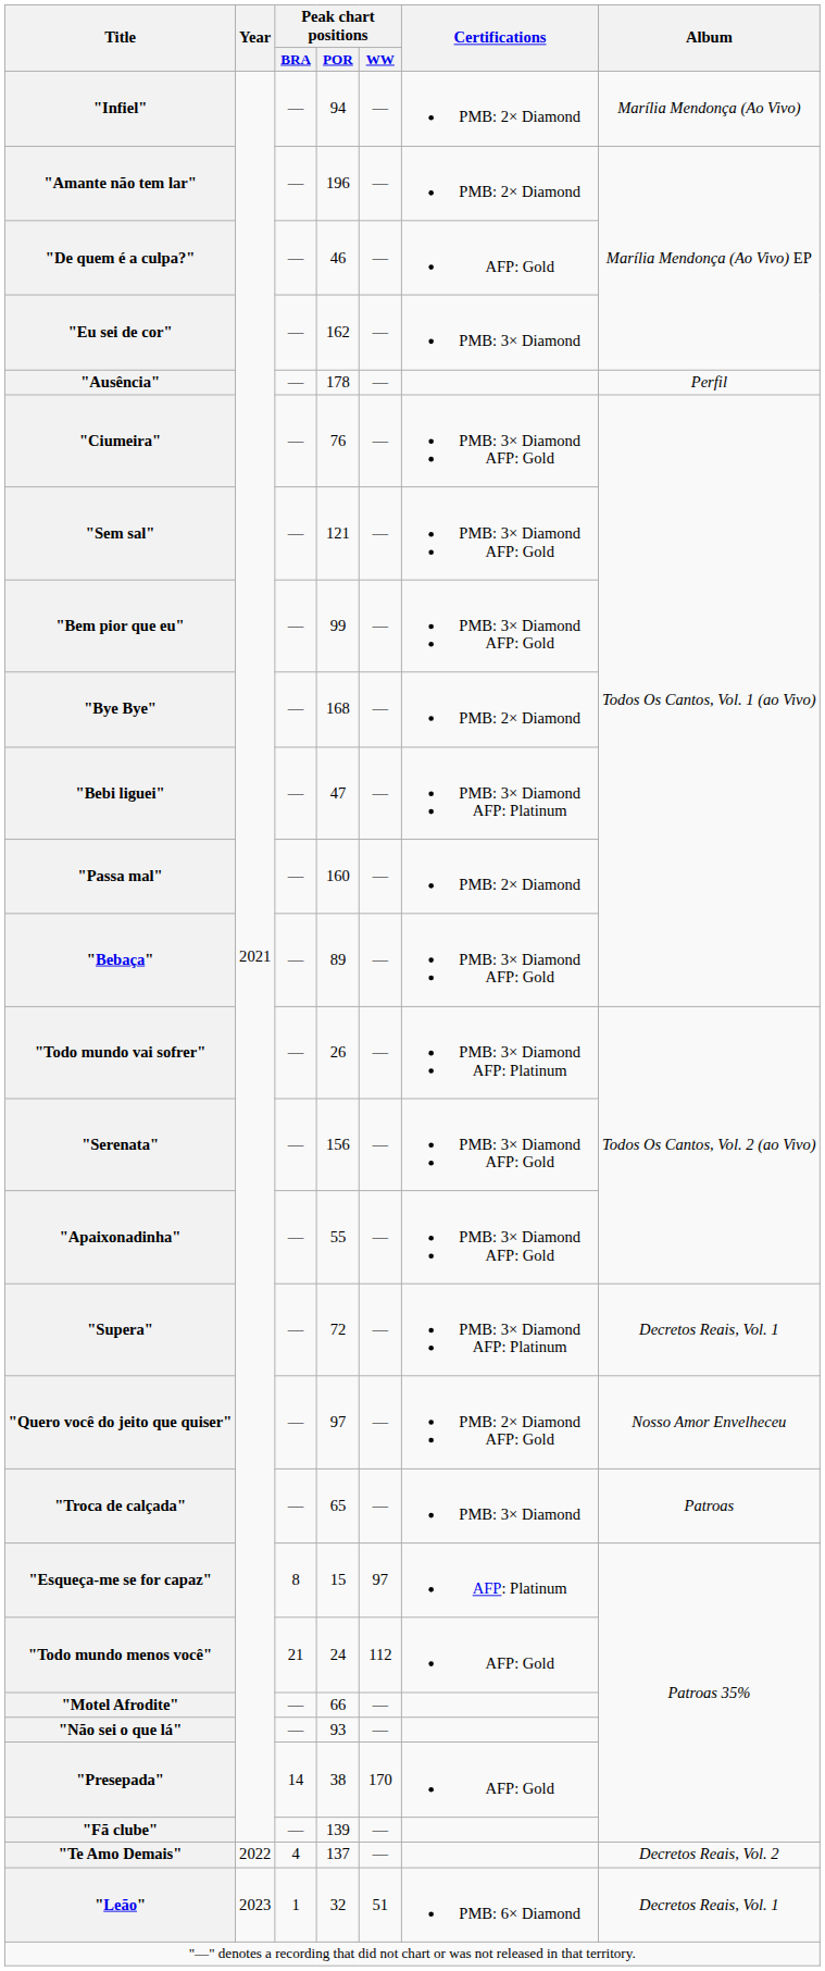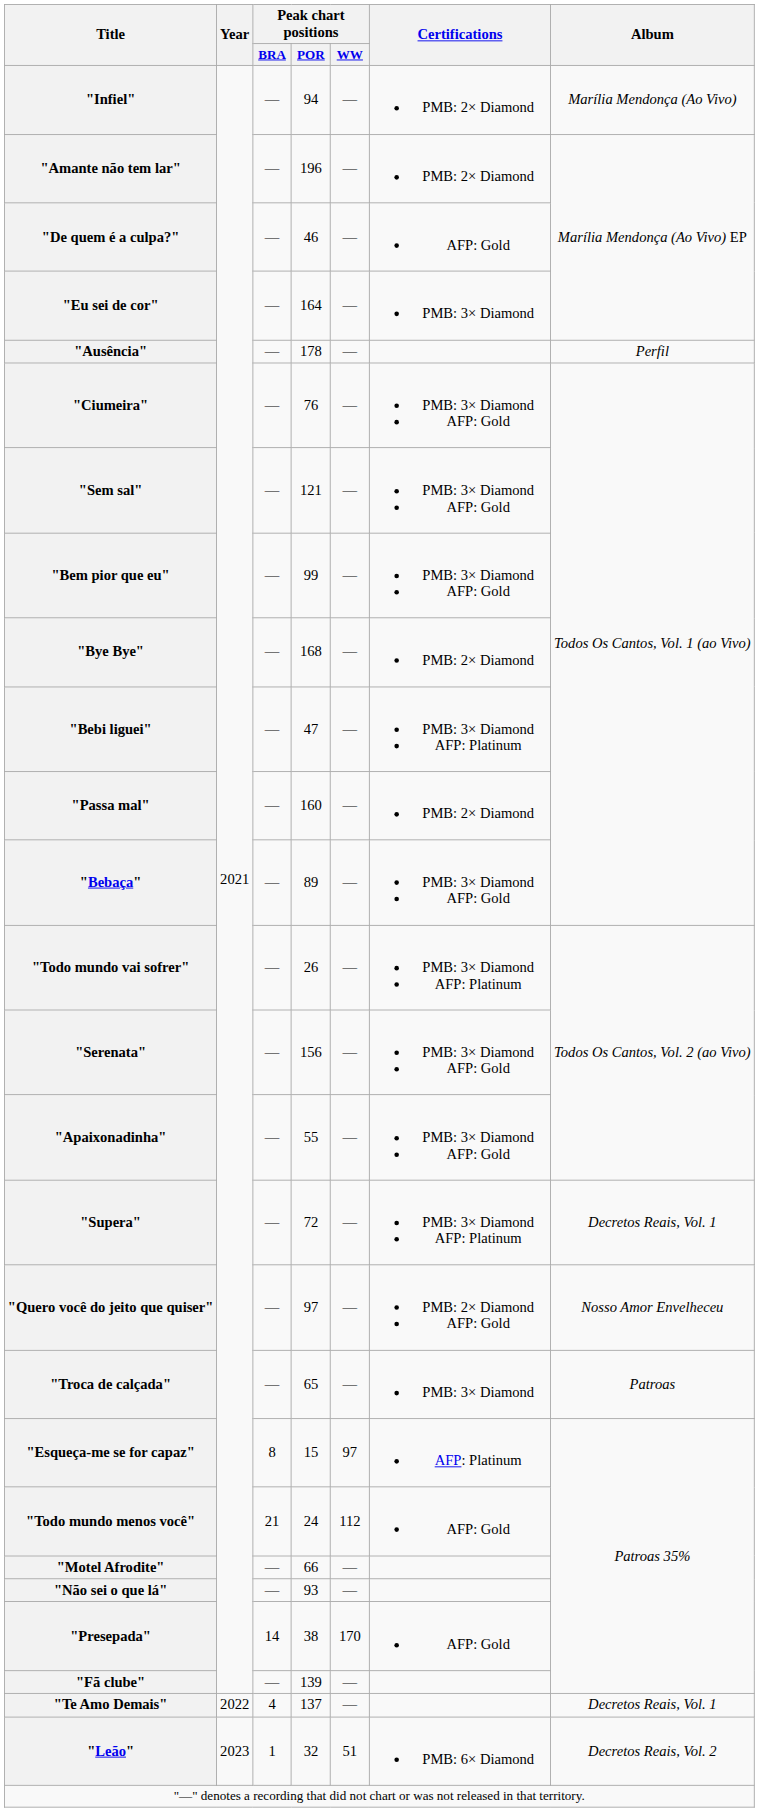 <table class="wikitable plainrowheaders" style="text-align:center;">
 <tr>
 <th scope="col" rowspan="2">Title</th>
 <th scope="col" rowspan="2">Year</th>
 <th scope="col" colspan="3">Peak chart positions</th>
 <th scope="col" rowspan="2" style="width:12em;"><a href='#'>Certifications</a></th>
 <th scope="col" rowspan="2">Album</th>
 </tr>
 <tr>
 <th scope="col" style="width:2.5em;font-size:90%;"><a href='#'>BRA</a><br></th>
 <th scope="col" style="width:2.5em;font-size:90%;"><a href='#'>POR</a><br></th>
 <th scope="col" style="width:2.5em;font-size:90%;"><a href='#'>WW</a><br></th>
 </tr>
 <tr>
 <th scope="row">"Infiel"</th>
 <td rowspan="24">2021</td>
 <td>—</td>
 <td>94</td>
 <td>—</td>
 <td><br><ul><li>PMB: 2× Diamond</li></ul></td>
 <td><em>Marília Mendonça (Ao Vivo)</em></td>
 </tr>
 <tr>
 <th scope="row">"Amante não tem lar"</th>
 <td>—</td>
 <td>196</td>
 <td>—</td>
 <td><br><ul><li>PMB: 2× Diamond</li></ul></td>
 <td rowspan="3"><em>Marília Mendonça (Ao Vivo)</em> EP</td>
 </tr>
 <tr>
 <th scope="row">"De quem é a culpa?"</th>
 <td>—</td>
 <td>46</td>
 <td>—</td>
 <td><br><ul><li>AFP: Gold</li></ul></td>
 </tr>
 <tr>
 <th scope="row">"Eu sei de cor"</th>
 <td>—</td>
-<td>162</td>
+<td>164</td>
 <td>—</td>
 <td><br><ul><li>PMB: 3× Diamond</li></ul></td>
 </tr>
 <tr>
 <th scope="row">"Ausência"</th>
 <td>—</td>
 <td>178</td>
 <td>—</td>
 <td></td>
 <td><em>Perfil</em></td>
 </tr>
 <tr>
 <th scope="row">"Ciumeira"</th>
 <td>—</td>
 <td>76</td>
 <td>—</td>
 <td><br><ul><li>PMB: 3× Diamond</li><li>AFP: Gold</li></ul></td>
 <td rowspan="7"><em>Todos Os Cantos, Vol. 1 (ao Vivo)</em></td>
 </tr>
 <tr>
 <th scope="row">"Sem sal"</th>
 <td>—</td>
 <td>121</td>
 <td>—</td>
 <td><br><ul><li>PMB: 3× Diamond</li><li>AFP: Gold</li></ul></td>
 </tr>
 <tr>
 <th scope="row">"Bem pior que eu"</th>
 <td>—</td>
 <td>99</td>
 <td>—</td>
 <td><br><ul><li>PMB: 3× Diamond</li><li>AFP: Gold</li></ul></td>
 </tr>
 <tr>
 <th scope="row">"Bye Bye"</th>
 <td>—</td>
 <td>168</td>
 <td>—</td>
 <td><br><ul><li>PMB: 2× Diamond</li></ul></td>
 </tr>
 <tr>
 <th scope="row">"Bebi liguei"</th>
 <td>—</td>
 <td>47</td>
 <td>—</td>
 <td><br><ul><li>PMB: 3× Diamond</li><li>AFP: Platinum</li></ul></td>
 </tr>
 <tr>
 <th scope="row">"Passa mal"</th>
 <td>—</td>
 <td>160</td>
 <td>—</td>
 <td><br><ul><li>PMB: 2× Diamond</li></ul></td>
 </tr>
 <tr>
 <th scope="row">"<a href='#'>Bebaça</a>"</th>
 <td>—</td>
 <td>89</td>
 <td>—</td>
 <td><br><ul><li>PMB: 3× Diamond</li><li>AFP: Gold</li></ul></td>
 </tr>
 <tr>
 <th scope="row">"Todo mundo vai sofrer"</th>
 <td>—</td>
 <td>26</td>
 <td>—</td>
 <td><br><ul><li>PMB: 3× Diamond</li><li>AFP: Platinum</li></ul></td>
 <td rowspan="3"><em>Todos Os Cantos, Vol. 2 (ao Vivo)</em></td>
 </tr>
 <tr>
 <th scope="row">"Serenata"</th>
 <td>—</td>
 <td>156</td>
 <td>—</td>
 <td><br><ul><li>PMB: 3× Diamond</li><li>AFP: Gold</li></ul></td>
 </tr>
 <tr>
 <th scope="row">"Apaixonadinha"<br></th>
 <td>—</td>
 <td>55</td>
 <td>—</td>
 <td><br><ul><li>PMB: 3× Diamond</li><li>AFP: Gold</li></ul></td>
 </tr>
 <tr>
 <th scope="row">"Supera"</th>
 <td>—</td>
 <td>72</td>
 <td>—</td>
 <td><br><ul><li>PMB: 3× Diamond</li><li>AFP: Platinum</li></ul></td>
 <td><em>Decretos Reais, Vol. 1</em></td>
 </tr>
 <tr>
 <th scope="row">"Quero você do jeito que quiser"<br></th>
 <td>—</td>
 <td>97</td>
 <td>—</td>
 <td><br><ul><li>PMB: 2× Diamond</li><li>AFP: Gold</li></ul></td>
 <td><em>Nosso Amor Envelheceu</em></td>
 </tr>
 <tr>
 <th scope="row">"Troca de calçada"</th>
 <td>—</td>
 <td>65</td>
 <td>—</td>
 <td><br><ul><li>PMB: 3× Diamond</li></ul></td>
 <td><em>Patroas</em></td>
 </tr>
 <tr>
 <th scope="row">"Esqueça-me se for capaz"<br></th>
 <td>8</td>
 <td>15</td>
 <td>97</td>
 <td><br><ul><li><a href='#'>AFP</a>: Platinum</li></ul></td>
 <td rowspan="6"><em>Patroas 35%</em></td>
 </tr>
 <tr>
 <th scope="row">"Todo mundo menos você"<br></th>
 <td>21</td>
 <td>24</td>
 <td>112</td>
 <td><br><ul><li>AFP: Gold</li></ul></td>
 </tr>
 <tr>
 <th scope="row">"Motel Afrodite"<br></th>
 <td>—</td>
 <td>66</td>
 <td>—</td>
 <td></td>
 </tr>
 <tr>
 <th scope="row">"Não sei o que lá"<br></th>
 <td>—</td>
 <td>93</td>
 <td>—</td>
 <td></td>
 </tr>
 <tr>
 <th scope="row">"Presepada"<br></th>
 <td>14</td>
 <td>38</td>
 <td>170</td>
 <td><br><ul><li>AFP: Gold</li></ul></td>
 </tr>
 <tr>
 <th scope="row">"Fã clube"<br></th>
 <td>—</td>
 <td>139</td>
 <td>—</td>
 <td></td>
 </tr>
 <tr>
 <th scope="row">"Te Amo Demais"</th>
 <td>2022</td>
 <td>4</td>
 <td>137</td>
 <td>—</td>
 <td></td>
-<td><em>Decretos Reais, Vol. 2</em></td>
+<td><em>Decretos Reais, Vol. 1</em></td>
 </tr>
 <tr>
 <th scope="row">"<a href='#'>Leão</a>"</th>
 <td>2023</td>
 <td>1</td>
 <td>32</td>
 <td>51</td>
 <td><br><ul><li>PMB: 6× Diamond</li></ul></td>
-<td><em>Decretos Reais, Vol. 1</em></td>
+<td><em>Decretos Reais, Vol. 2</em></td>
 </tr>
 <tr>
 <td colspan="15" style="font-size:90%">"—" denotes a recording that did not chart or was not released in that territory.</td>
 </tr>
 </table>
